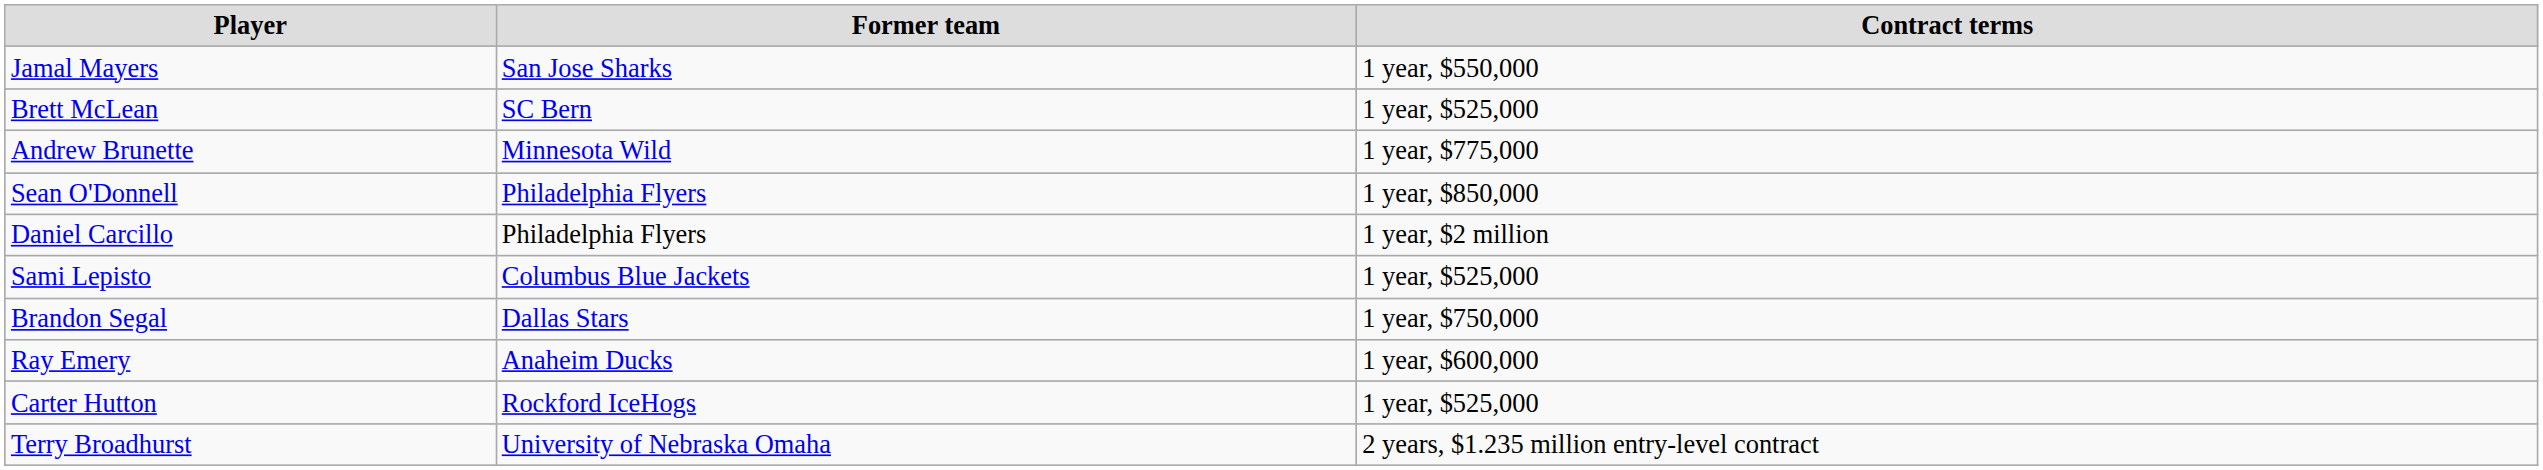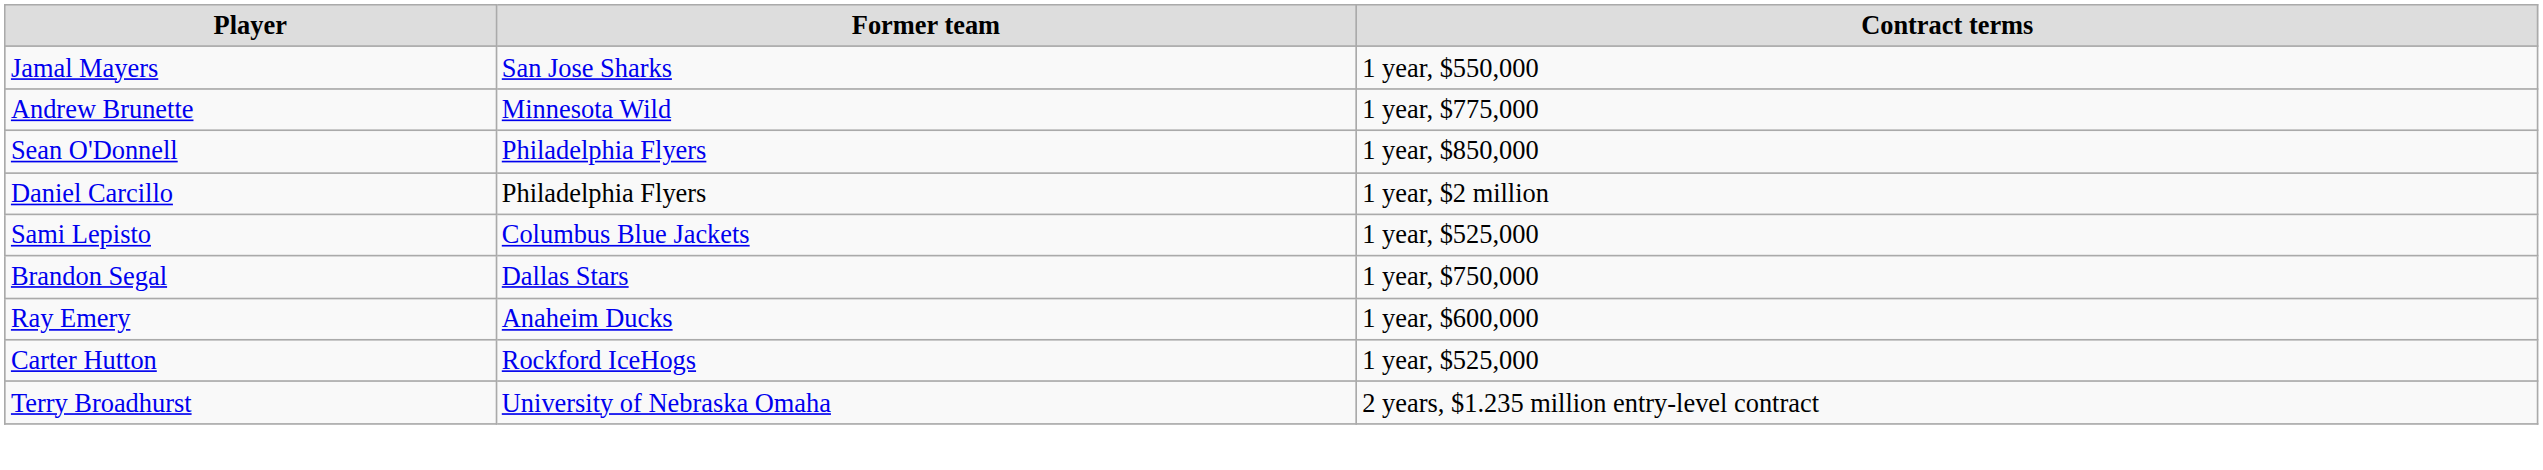 <table class="wikitable" width=97%>
 <tr align="center" bgcolor="#dddddd">
 <td><strong>Player</strong></td>
 <td><strong>Former team</strong></td>
 <td><strong>Contract terms</strong></td>
 </tr>
 <tr>
 <td><a href='#'>Jamal Mayers</a></td>
 <td><a href='#'>San Jose Sharks</a></td>
 <td>1 year, $550,000</td>
-</tr>
-<tr>
-<td><a href='#'>Brett McLean</a></td>
-<td><a href='#'>SC Bern</a></td>
-<td>1 year, $525,000</td>
 </tr>
 <tr>
 <td><a href='#'>Andrew Brunette</a></td>
 <td><a href='#'>Minnesota Wild</a></td>
 <td>1 year, $775,000</td>
 </tr>
 <tr>
 <td><a href='#'>Sean O'Donnell</a></td>
 <td><a href='#'>Philadelphia Flyers</a></td>
 <td>1 year, $850,000</td>
 </tr>
 <tr>
 <td><a href='#'>Daniel Carcillo</a></td>
 <td>Philadelphia Flyers</td>
 <td>1 year, $2 million</td>
 </tr>
 <tr>
 <td><a href='#'>Sami Lepisto</a></td>
 <td><a href='#'>Columbus Blue Jackets</a></td>
 <td>1 year, $525,000</td>
 </tr>
 <tr>
 <td><a href='#'>Brandon Segal</a></td>
 <td><a href='#'>Dallas Stars</a></td>
 <td>1 year, $750,000</td>
 </tr>
 <tr>
 <td><a href='#'>Ray Emery</a></td>
 <td><a href='#'>Anaheim Ducks</a></td>
 <td>1 year, $600,000</td>
 </tr>
 <tr>
 <td><a href='#'>Carter Hutton</a></td>
 <td><a href='#'>Rockford IceHogs</a></td>
 <td>1 year, $525,000</td>
 </tr>
 <tr>
 <td><a href='#'>Terry Broadhurst</a></td>
 <td><a href='#'>University of Nebraska Omaha</a></td>
 <td>2 years, $1.235 million entry-level contract</td>
 </tr>
 </table>
